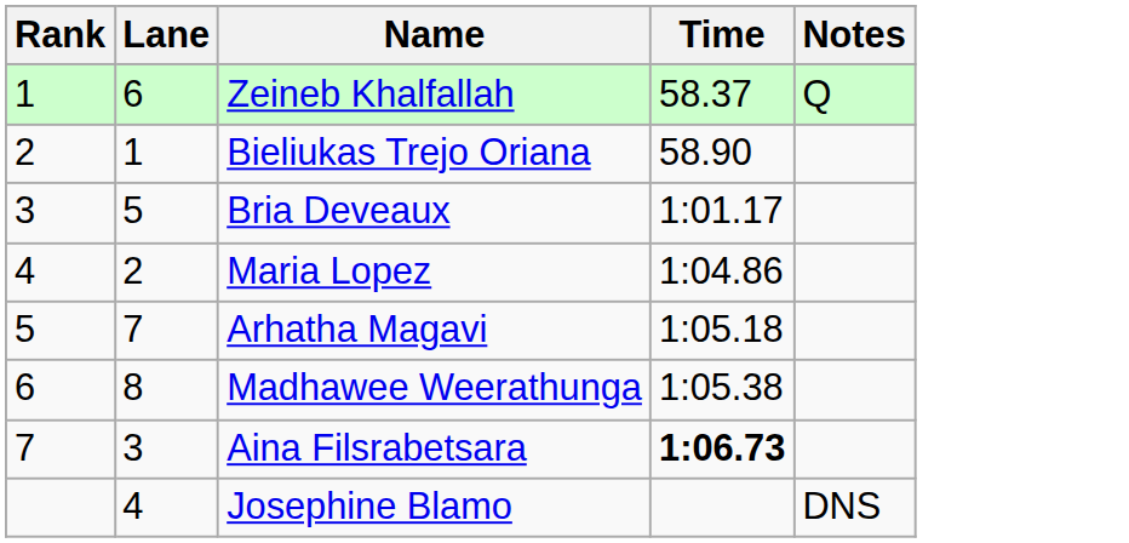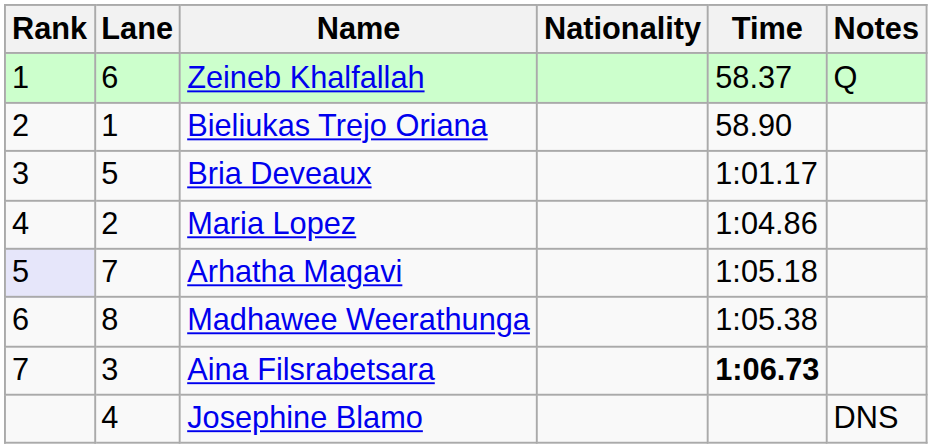 <table class="wikitable">
 <tr>
 <th>Rank</th>
 <th>Lane</th>
 <th>Name</th>
+<th>Nationality</th>
 <th>Time</th>
 <th>Notes</th>
 </tr>
 <tr bgcolor=ccffcc>
 <td>1</td>
 <td>6</td>
 <td><a href='#'>Zeineb Khalfallah</a></td>
+<td></td>
 <td>58.37</td>
 <td>Q</td>
 </tr>
 <tr>
 <td>2</td>
 <td>1</td>
 <td><a href='#'>Bieliukas Trejo Oriana</a></td>
+<td></td>
 <td>58.90</td>
 <td></td>
 </tr>
 <tr>
 <td>3</td>
 <td>5</td>
 <td><a href='#'>Bria Deveaux</a></td>
+<td></td>
 <td>1:01.17</td>
 <td></td>
 </tr>
 <tr>
 <td>4</td>
 <td>2</td>
 <td><a href='#'>Maria Lopez</a></td>
+<td></td>
 <td>1:04.86</td>
 <td></td>
 </tr>
 <tr>
-<td>5</td>
+<td style="background: lavender;">5</td>
 <td>7</td>
 <td><a href='#'>Arhatha Magavi</a></td>
+<td></td>
 <td>1:05.18</td>
 <td></td>
 </tr>
 <tr>
 <td>6</td>
 <td>8</td>
 <td><a href='#'>Madhawee Weerathunga</a></td>
+<td></td>
 <td>1:05.38</td>
 <td></td>
 </tr>
 <tr>
 <td>7</td>
 <td>3</td>
 <td><a href='#'>Aina Filsrabetsara</a></td>
+<td></td>
 <td><strong>1:06.73</strong></td>
 <td></td>
 </tr>
 <tr>
 <td></td>
 <td>4</td>
 <td><a href='#'>Josephine Blamo</a></td>
 <td></td>
+<td></td>
 <td>DNS</td>
 </tr>
 </table>
